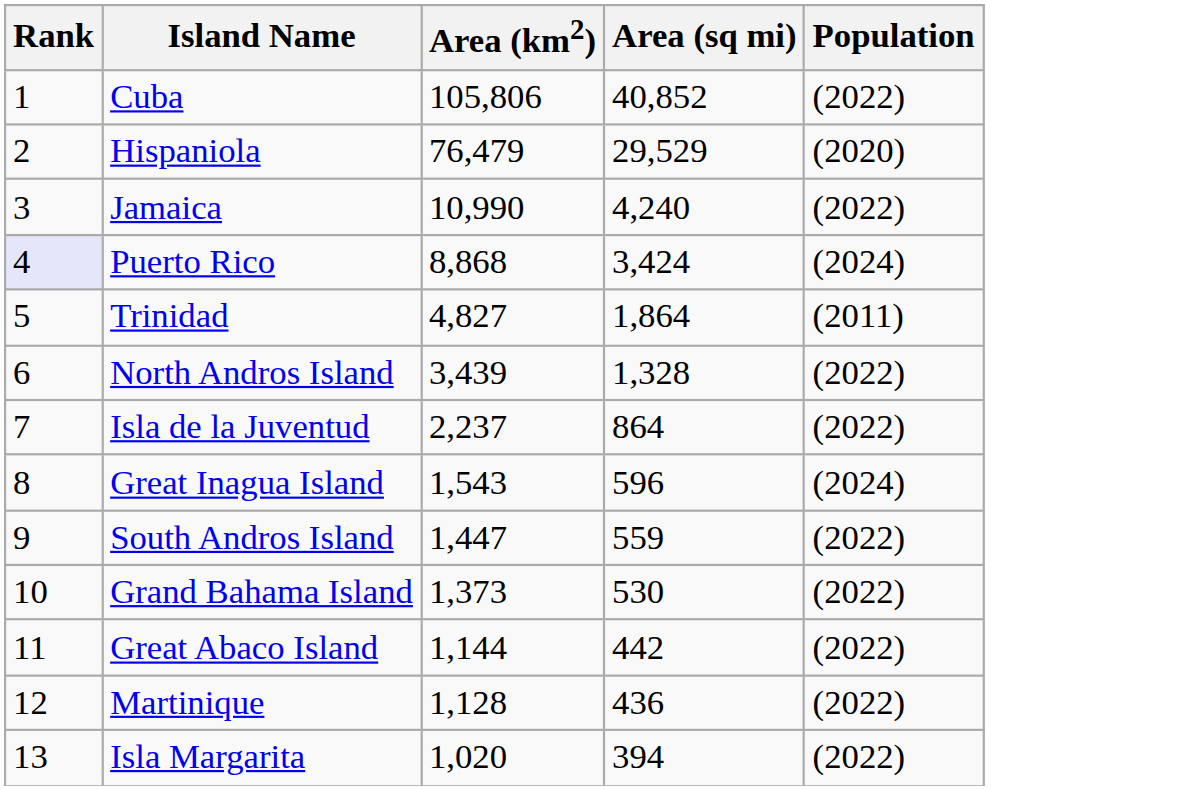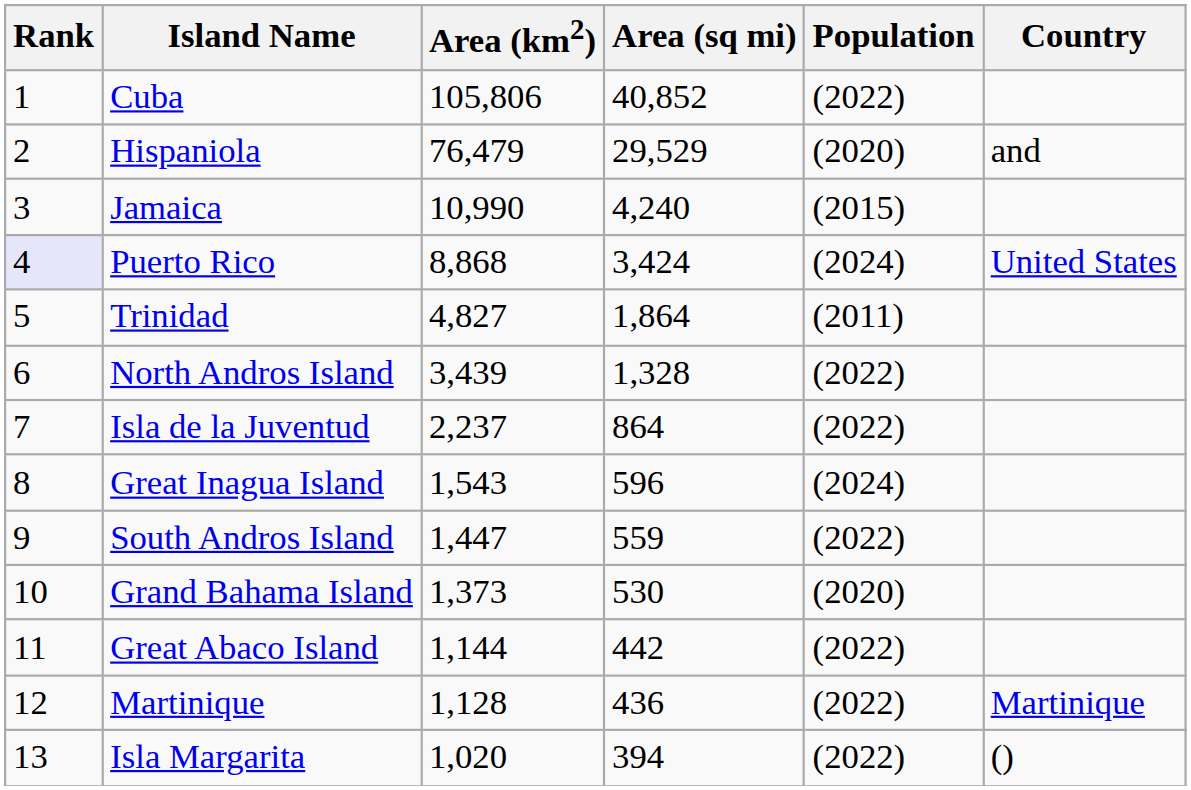 <table class="wikitable sortable">
 <tr>
 <th>Rank</th>
 <th>Island Name</th>
 <th>Area (km<sup>2</sup>)</th>
 <th>Area (sq mi)</th>
 <th>Population</th>
+<th>Country</th>
 </tr>
 <tr>
 <td>1</td>
 <td><a href='#'>Cuba</a></td>
 <td>105,806</td>
 <td>40,852</td>
 <td> (2022)</td>
+<td><br></td>
 </tr>
 <tr fg gradersxerSdfssezsd Redfin>
 <td>2</td>
 <td><a href='#'>Hispaniola</a></td>
 <td>76,479</td>
 <td>29,529</td>
 <td> (2020)</td>
+<td> and </td>
 </tr>
 <tr>
 <td>3</td>
 <td><a href='#'>Jamaica</a></td>
 <td>10,990</td>
 <td>4,240</td>
-<td> (2022)</td>
+<td> (2015)</td>
+<td></td>
 </tr>
 <tr>
 <td style="background: lavender;">4</td>
 <td><a href='#'>Puerto Rico</a></td>
 <td>8,868</td>
 <td>3,424</td>
 <td> (2024)</td>
+<td> <a href='#'>United States</a></td>
 </tr>
 <tr>
 <td>5</td>
 <td><a href='#'>Trinidad</a></td>
 <td>4,827</td>
 <td>1,864</td>
 <td> (2011)</td>
+<td></td>
 </tr>
 <tr>
 <td>6</td>
 <td><a href='#'>North Andros Island</a></td>
 <td>3,439</td>
 <td>1,328</td>
 <td> (2022)</td>
+<td></td>
 </tr>
 <tr>
 <td>7</td>
 <td><a href='#'>Isla de la Juventud</a></td>
 <td>2,237</td>
 <td>864</td>
 <td> (2022)</td>
+<td></td>
 </tr>
 <tr>
 <td>8</td>
 <td><a href='#'>Great Inagua Island</a></td>
 <td>1,543</td>
 <td>596</td>
 <td> (2024)</td>
+<td></td>
 </tr>
 <tr>
 <td>9</td>
 <td><a href='#'>South Andros Island</a></td>
 <td>1,447</td>
 <td>559</td>
 <td> (2022)</td>
+<td></td>
 </tr>
 <tr>
 <td>10</td>
 <td><a href='#'>Grand Bahama Island</a></td>
 <td>1,373</td>
 <td>530</td>
-<td> (2022)</td>
+<td> (2020)</td>
+<td></td>
 </tr>
 <tr>
 <td>11</td>
 <td><a href='#'>Great Abaco Island</a></td>
 <td>1,144</td>
 <td>442</td>
 <td> (2022)</td>
+<td></td>
 </tr>
 <tr>
 <td>12</td>
 <td><a href='#'>Martinique</a></td>
 <td>1,128</td>
 <td>436</td>
 <td> (2022)</td>
+<td> <a href='#'>Martinique</a></td>
 </tr>
 <tr>
 <td>13</td>
 <td><a href='#'>Isla Margarita</a></td>
 <td>1,020</td>
 <td>394</td>
 <td> (2022)</td>
+<td> ()</td>
 </tr>
 </table>
